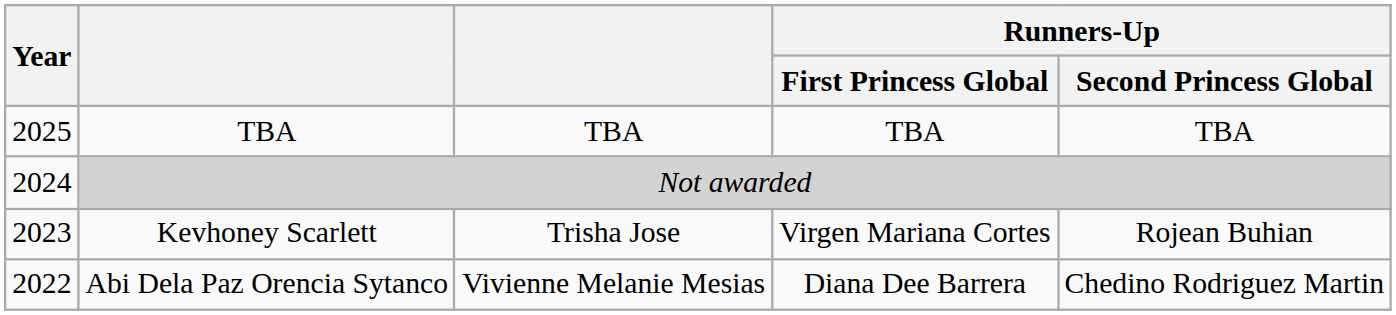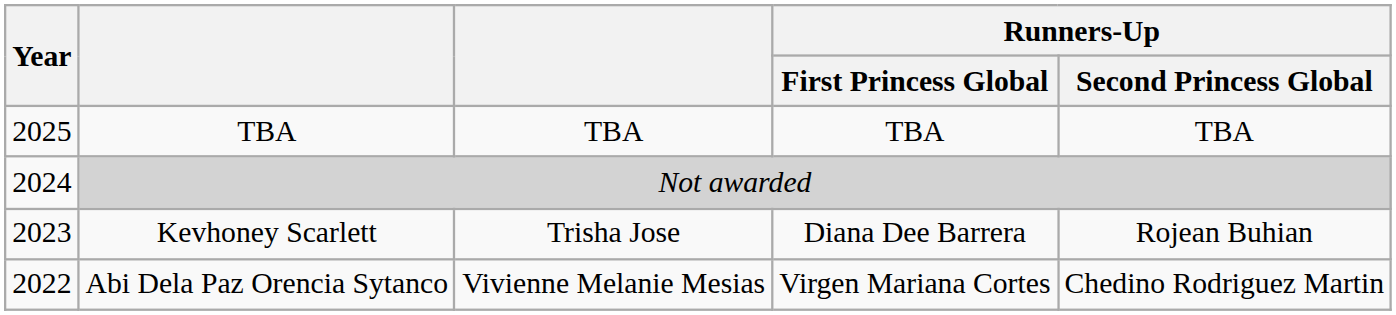 <table class="wikitable" style="font-size: 81%; text-align:center">
 <tr>
 <th rowspan="2">Year</th>
 <th rowspan="2"></th>
 <th rowspan="2"></th>
 <th colspan="2">Runners-Up</th>
 </tr>
 <tr>
 <th>First Princess Global</th>
 <th>Second Princess Global</th>
 </tr>
 <tr>
 <td>2025</td>
 <td>TBA</td>
 <td>TBA</td>
 <td>TBA</td>
 <td>TBA</td>
 </tr>
 <tr>
 <td>2024</td>
 <td colspan="4" style="background:lightgray;"><em>Not awarded</em></td>
 </tr>
 <tr>
 <td>2023</td>
 <td>Kevhoney Scarlett<br></td>
 <td>Trisha Jose<br></td>
-<td>Virgen Mariana Cortes<br></td>
+<td>Diana Dee Barrera<br></td>
 <td>Rojean Buhian<br></td>
 </tr>
 <tr>
 <td>2022</td>
 <td>Abi Dela Paz Orencia Sytanco<br></td>
 <td>Vivienne Melanie Mesias<br></td>
-<td>Diana Dee Barrera<br></td>
+<td>Virgen Mariana Cortes<br></td>
 <td>Chedino Rodriguez Martin<br></td>
 </tr>
 </table>
